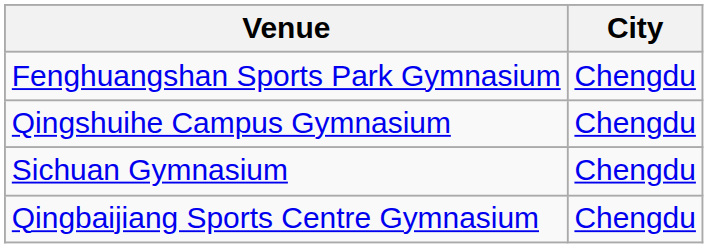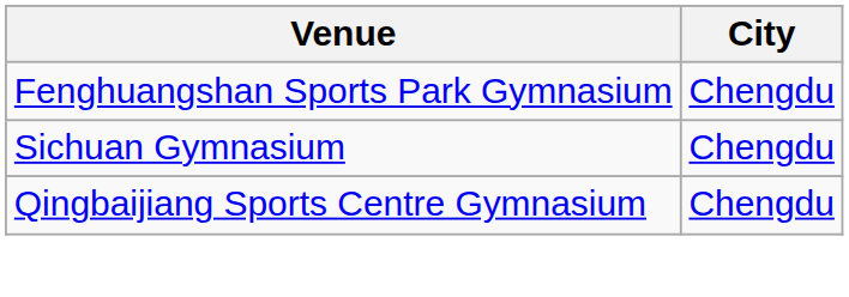 <table class="wikitable">
 <tr>
 <th>Venue</th>
 <th>City</th>
 </tr>
 <tr>
 <td><a href='#'>Fenghuangshan Sports Park Gymnasium</a></td>
-<td><a href='#'>Chengdu</a></td>
-</tr>
-<tr>
-<td><a href='#'>Qingshuihe Campus Gymnasium</a></td>
 <td><a href='#'>Chengdu</a></td>
 </tr>
 <tr>
 <td><a href='#'>Sichuan Gymnasium</a></td>
 <td><a href='#'>Chengdu</a></td>
 </tr>
 <tr>
 <td><a href='#'>Qingbaijiang Sports Centre Gymnasium</a></td>
 <td><a href='#'>Chengdu</a></td>
 </tr>
 </table>
